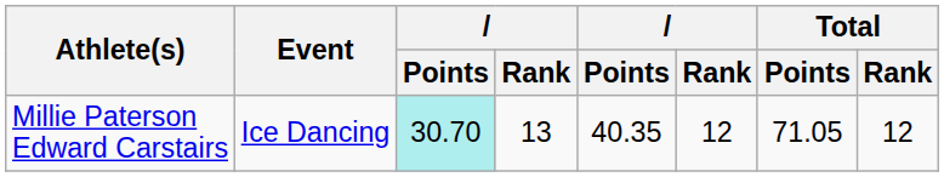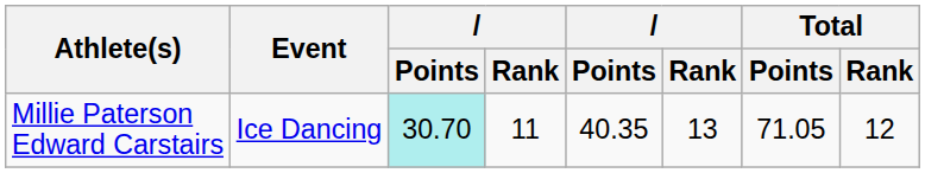 <table class="wikitable">
 <tr>
 <th rowspan="2">Athlete(s)</th>
 <th rowspan="2">Event</th>
 <th colspan="2">/</th>
 <th colspan="2">/</th>
 <th colspan="2">Total</th>
 </tr>
 <tr>
 <th>Points</th>
 <th>Rank</th>
 <th>Points</th>
 <th>Rank</th>
 <th>Points</th>
 <th>Rank</th>
 </tr>
 <tr>
 <td><a href='#'>Millie Paterson</a><br><a href='#'>Edward Carstairs</a></td>
 <td><a href='#'>Ice Dancing</a></td>
 <td align="center" style="background: paleturquoise;">30.70</td>
+<td align="center">11</td>
+<td align="center">40.35</td>
 <td align="center">13</td>
-<td align="center">40.35</td>
-<td align="center">12</td>
 <td align="center">71.05</td>
 <td align="center">12</td>
 </tr>
 </table>
